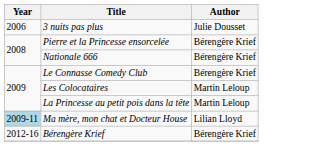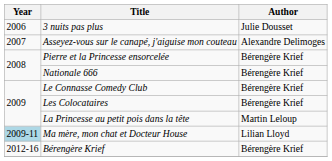 <table class="wikitable">
 <tr>
 <th>Year</th>
 <th>Title</th>
 <th>Author</th>
 </tr>
 <tr>
 <td>2006</td>
 <td><em>3 nuits pas plus</em></td>
 <td>Julie Dousset</td>
+</tr>
+<tr>
+<td>2007</td>
+<td><em>Asseyez-vous sur le canapé, j'aiguise mon couteau</em></td>
+<td>Alexandre Delimoges</td>
 </tr>
 <tr>
 <td rowspan=2>2008</td>
 <td><em>Pierre et la Princesse ensorcelée</em></td>
 <td>Bérengère Krief</td>
 </tr>
 <tr>
 <td><em>Nationale 666</em></td>
 <td>Bérengère Krief</td>
 </tr>
 <tr>
 <td rowspan=3>2009</td>
 <td><em>Le Connasse Comedy Club</em></td>
 <td>Bérengère Krief</td>
 </tr>
 <tr>
 <td><em>Les Colocataires</em></td>
-<td>Martin Leloup</td>
+<td>Bérengère Krief</td>
 </tr>
 <tr>
 <td><em>La Princesse au petit pois dans la tête</em></td>
 <td>Martin Leloup</td>
 </tr>
 <tr>
 <td style="background: lightblue;">2009-11</td>
 <td><em>Ma mère, mon chat et Docteur House</em></td>
 <td>Lilian Lloyd</td>
 </tr>
 <tr>
 <td>2012-16</td>
 <td><em>Bérengère Krief</em></td>
 <td>Bérengère Krief</td>
 </tr>
 <tr>
 </tr>
 </table>
